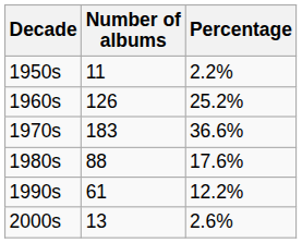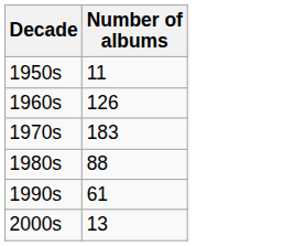 <table class="wikitable sortable">
 <tr>
 <th>Decade</th>
 <th>Number of <br> albums</th>
-<th>Percentage</th>
 </tr>
 <tr>
 <td>1950s</td>
 <td>11</td>
-<td>2.2%</td>
 </tr>
 <tr>
 <td>1960s</td>
 <td>126</td>
-<td>25.2%</td>
 </tr>
 <tr>
 <td>1970s</td>
 <td>183</td>
-<td>36.6%</td>
 </tr>
 <tr>
 <td>1980s</td>
 <td>88</td>
-<td>17.6%</td>
 </tr>
 <tr>
 <td>1990s</td>
 <td>61</td>
-<td>12.2%</td>
 </tr>
 <tr>
 <td>2000s</td>
 <td>13</td>
-<td>2.6%</td>
 </tr>
 </table>
